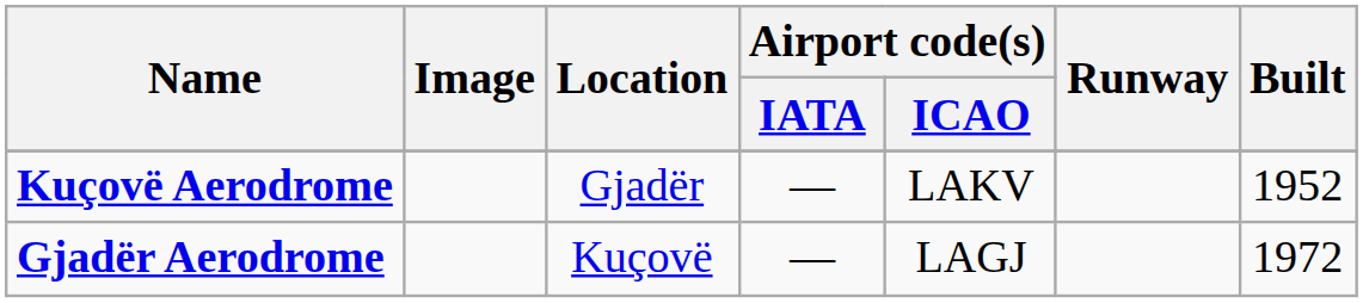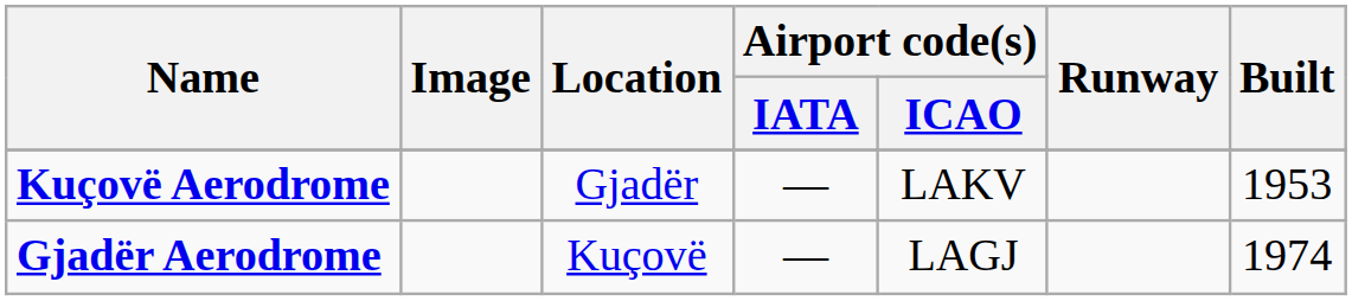 <table class="wikitable sortable">
 <tr>
 <th rowspan="2">Name</th>
 <th rowspan="2">Image</th>
 <th rowspan="2">Location</th>
 <th ! colspan="2">Airport code(s)</th>
 <th rowspan="2">Runway</th>
 <th rowspan="2">Built</th>
 </tr>
 <tr>
 <th><a href='#'>IATA</a></th>
 <th><a href='#'>ICAO</a></th>
 </tr>
 <tr>
 </tr>
 <tr>
 <td><strong><a href='#'>Kuçovë Aerodrome</a></strong></td>
 <td style="text-align:center;"></td>
 <td style="text-align:center;"><a href='#'>Gjadër</a><br><small><em></em></small></td>
 <td style="text-align:center;">—</td>
 <td style="text-align:center;">LAKV</td>
 <td style="text-align:center;"></td>
-<td style="text-align:center;">1952</td>
+<td style="text-align:center;">1953</td>
 </tr>
 <tr>
 <td><strong><a href='#'>Gjadër Aerodrome</a></strong></td>
 <td style="text-align:center;"></td>
 <td style="text-align:center;"><a href='#'>Kuçovë</a><br><small><em></em></small></td>
 <td style="text-align:center;">—</td>
 <td style="text-align:center;">LAGJ</td>
 <td style="text-align:center;"></td>
-<td style="text-align:center;">1972</td>
+<td style="text-align:center;">1974</td>
 </tr>
 </table>
